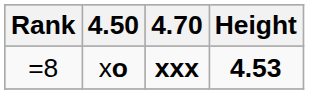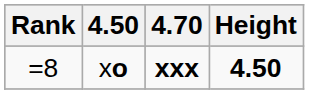 <table class="wikitable" style="text-align:center">
 <tr>
 <th>Rank</th>
 <th>4.50</th>
 <th>4.70</th>
 <th>Height</th>
 </tr>
 <tr>
 <td>=8</td>
 <td>x<strong>o</strong></td>
 <td><strong>xxx</strong></td>
-<td><strong>4.53</strong></td>
+<td><strong>4.50</strong></td>
 </tr>
 </table>
